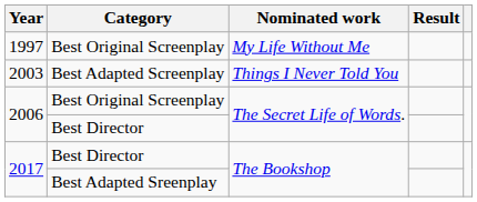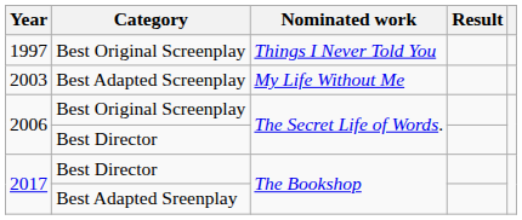 <table class="wikitable">
 <tr>
 <th>Year</th>
 <th>Category</th>
 <th>Nominated work</th>
 <th>Result</th>
 <th></th>
 </tr>
 <tr>
 <td>1997</td>
 <td>Best Original Screenplay</td>
-<td><em><a href='#'>My Life Without Me</a></em></td>
+<td><em><a href='#'>Things I Never Told You</a></em></td>
 <td></td>
 <td></td>
 </tr>
 <tr>
 <td>2003</td>
 <td>Best Adapted Screenplay</td>
-<td><em><a href='#'>Things I Never Told You</a></em></td>
+<td><em><a href='#'>My Life Without Me</a></em></td>
 <td></td>
 <td></td>
 </tr>
 <tr>
 <td rowspan="2">2006</td>
 <td>Best Original Screenplay</td>
 <td rowspan="2"><em><a href='#'>The Secret Life of Words</a></em>.</td>
 <td></td>
 <td rowspan="2"></td>
 </tr>
 <tr>
 <td>Best Director</td>
 <td></td>
 </tr>
 <tr>
 <td rowspan="2"><a href='#'>2017</a></td>
 <td>Best Director</td>
 <td rowspan="2"><em><a href='#'>The Bookshop</a></em></td>
 <td></td>
 <td rowspan="2"></td>
 </tr>
 <tr>
 <td>Best Adapted Sreenplay</td>
 <td></td>
 </tr>
 </table>
